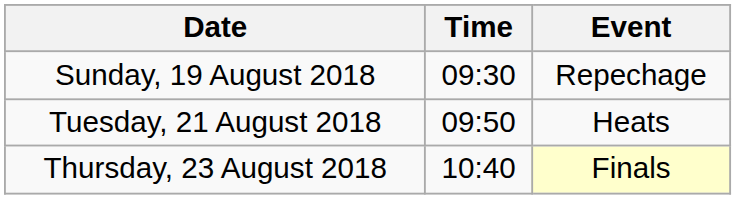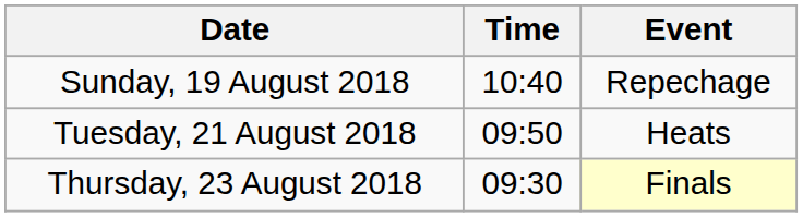 <table class = "wikitable" style="text-align:center;">
 <tr>
 <th width=220>Date</th>
 <th width=50>Time</th>
 <th width=100>Event</th>
 </tr>
 <tr>
 <td>Sunday, 19 August 2018</td>
-<td>09:30</td>
+<td>10:40</td>
 <td>Repechage</td>
 </tr>
 <tr>
 <td>Tuesday, 21 August 2018</td>
 <td>09:50</td>
 <td>Heats</td>
 </tr>
 <tr>
 <td>Thursday, 23 August 2018</td>
-<td>10:40</td>
+<td>09:30</td>
 <td bgcolor=ffffcc>Finals</td>
 </tr>
 </table>
